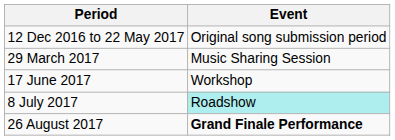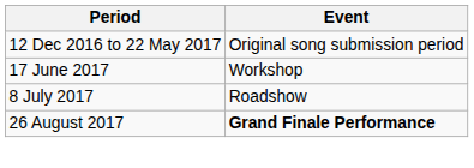 <table class="wikitable sortable">
 <tr>
 <th>Period</th>
 <th>Event</th>
 </tr>
 <tr>
 <td>12 Dec 2016 to 22 May 2017</td>
 <td>Original song submission period</td>
 </tr>
 <tr>
-<td>29 March 2017</td>
-<td>Music Sharing Session</td>
-</tr>
-<tr>
 <td>17 June 2017</td>
 <td>Workshop</td>
 </tr>
 <tr>
 <td>8 July 2017</td>
-<td style="background: paleturquoise;">Roadshow</td>
+<td>Roadshow</td>
 </tr>
 <tr>
 <td>26 August 2017</td>
 <td><strong>Grand Finale Performance</strong></td>
 </tr>
 </table>
